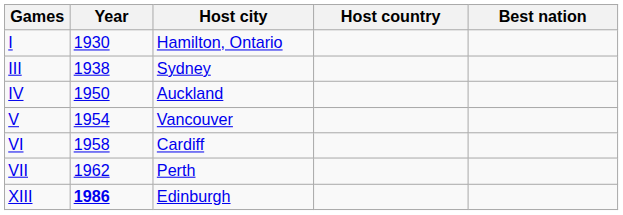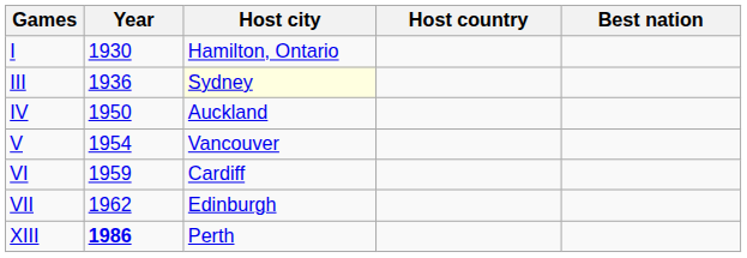 <table class=wikitable>
 <tr>
 <th width=60>Games</th>
 <th width=100>Year</th>
 <th width=200>Host city</th>
 <th width=200>Host country</th>
 <th width=200>Best nation</th>
 </tr>
 <tr>
 <td><a href='#'>I</a></td>
 <td><a href='#'>1930</a></td>
 <td><a href='#'>Hamilton, Ontario</a></td>
 <td></td>
 <td></td>
 </tr>
 <tr>
 <td><a href='#'>III</a></td>
-<td><a href='#'>1938</a></td>
-<td><a href='#'>Sydney</a></td>
+<td><a href='#'>1936</a></td>
+<td style="background: lightyellow;"><a href='#'>Sydney</a></td>
 <td></td>
 <td></td>
 </tr>
 <tr>
 <td><a href='#'>IV</a></td>
 <td><a href='#'>1950</a></td>
 <td><a href='#'>Auckland</a></td>
 <td></td>
 <td></td>
 </tr>
 <tr>
 <td><a href='#'>V</a></td>
 <td><a href='#'>1954</a></td>
 <td><a href='#'>Vancouver</a></td>
 <td></td>
 <td></td>
 </tr>
 <tr>
 <td><a href='#'>VI</a></td>
-<td><a href='#'>1958</a></td>
+<td><a href='#'>1959</a></td>
 <td><a href='#'>Cardiff</a></td>
 <td></td>
 <td></td>
 </tr>
 <tr>
 <td><a href='#'>VII</a></td>
 <td><a href='#'>1962</a></td>
-<td><a href='#'>Perth</a></td>
+<td><a href='#'>Edinburgh</a></td>
 <td></td>
 <td></td>
 </tr>
 <tr>
 <td><a href='#'>XIII</a></td>
 <td><strong><a href='#'>1986</a></strong></td>
-<td><a href='#'>Edinburgh</a></td>
+<td><a href='#'>Perth</a></td>
 <td></td>
 <td></td>
 </tr>
 </table>
